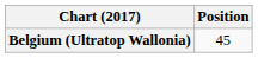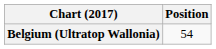 <table class="wikitable sortable plainrowheaders" style="text-align:center">
 <tr>
 <th scope="col">Chart (2017)</th>
 <th scope="col">Position</th>
 </tr>
 <tr>
 <th scope="row">Belgium (Ultratop Wallonia)</th>
-<td>45</td>
+<td>54</td>
 </tr>
 </table>
